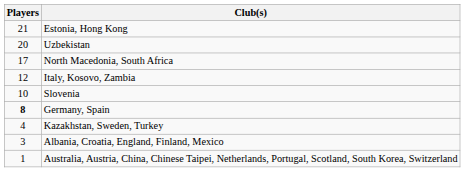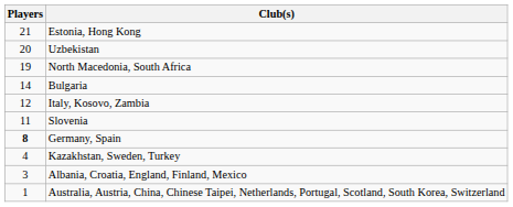 <table class="wikitable">
 <tr>
 <th>Players</th>
 <th>Club(s)</th>
 </tr>
 <tr>
 <td align="center">21</td>
 <td> Estonia,  Hong Kong</td>
 </tr>
 <tr>
 <td align="center">20</td>
 <td> Uzbekistan</td>
 </tr>
 <tr>
-<td align="center">17</td>
+<td align="center">19</td>
 <td> North Macedonia,  South Africa</td>
+</tr>
+<tr>
+<td align="center">14</td>
+<td> Bulgaria</td>
 </tr>
 <tr>
 <td align="center">12</td>
 <td> Italy,  Kosovo,  Zambia</td>
 </tr>
 <tr>
-<td align="center">10</td>
+<td align="center">11</td>
 <td> Slovenia</td>
 </tr>
 <tr>
 <td align="center"><strong>8</strong></td>
 <td> Germany,  Spain</td>
 </tr>
 <tr>
 <td align="center">4</td>
 <td> Kazakhstan,  Sweden,  Turkey</td>
 </tr>
 <tr>
 <td align="center">3</td>
 <td> Albania,  Croatia,  England,  Finland,  Mexico</td>
 </tr>
 <tr>
 <td align="center">1</td>
 <td> Australia,  Austria,  China,  Chinese Taipei,  Netherlands,  Portugal,  Scotland,  South Korea,  Switzerland</td>
 </tr>
 </table>
